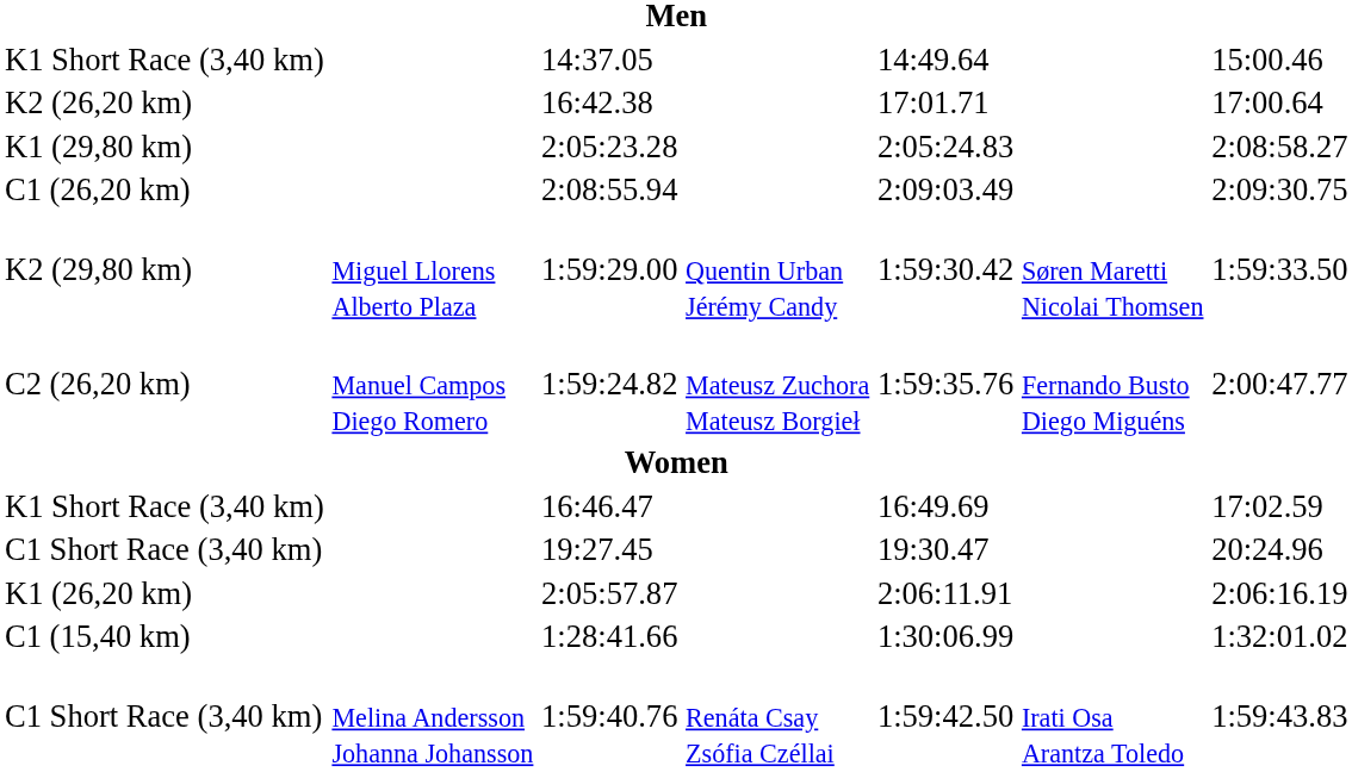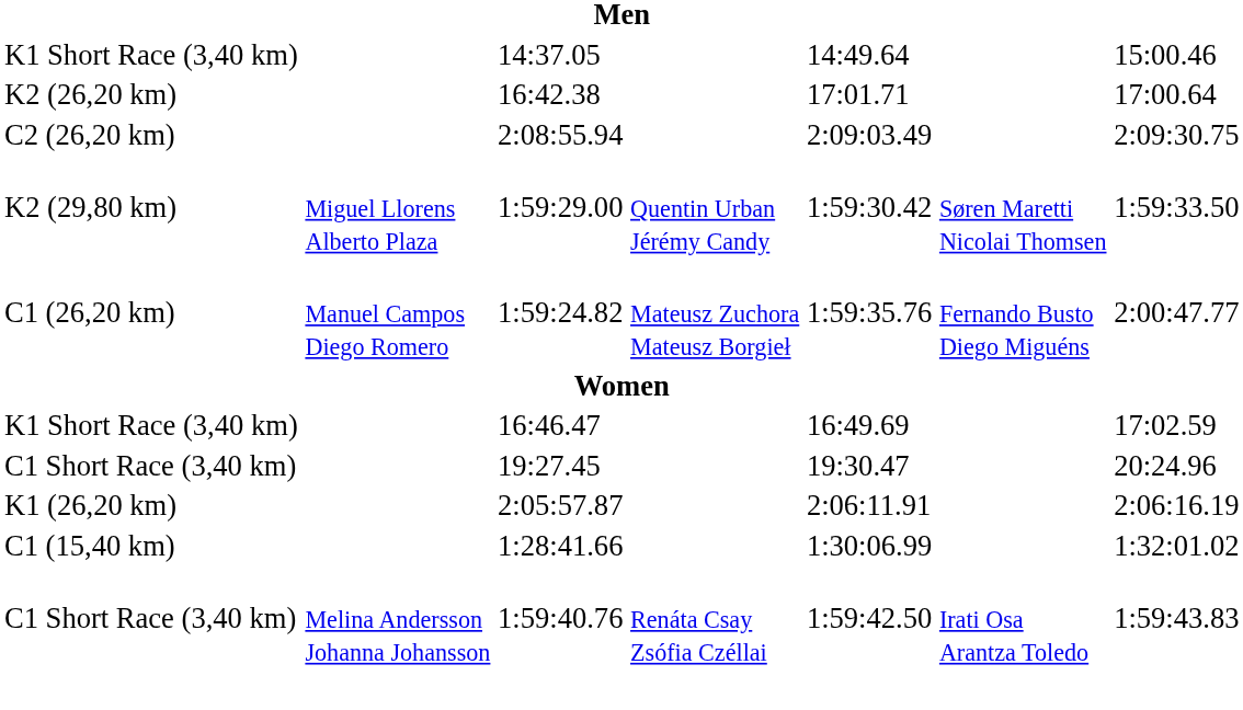 <table>
 <tr>
 <th colspan=7>Men</th>
 </tr>
 <tr>
 <td>K1 Short Race (3,40 km)</td>
 <td></td>
 <td>14:37.05</td>
 <td></td>
 <td>14:49.64</td>
 <td></td>
 <td>15:00.46</td>
 </tr>
 <tr>
 <td>K2 (26,20 km)</td>
 <td></td>
 <td>16:42.38</td>
 <td></td>
 <td>17:01.71</td>
 <td></td>
 <td>17:00.64</td>
 </tr>
 <tr>
-<td>K1 (29,80 km)</td>
-<td></td>
-<td>2:05:23.28</td>
-<td></td>
-<td>2:05:24.83</td>
-<td></td>
-<td>2:08:58.27</td>
-</tr>
-<tr>
-<td>C1 (26,20 km)</td>
+<td>C2 (26,20 km)</td>
 <td></td>
 <td>2:08:55.94</td>
 <td></td>
 <td>2:09:03.49</td>
 <td></td>
 <td>2:09:30.75</td>
 </tr>
 <tr>
 <td>K2 (29,80 km)</td>
 <td><br><small><a href='#'>Miguel Llorens</a><br><a href='#'>Alberto Plaza</a></small></td>
 <td>1:59:29.00</td>
 <td><br><small><a href='#'>Quentin Urban</a><br><a href='#'>Jérémy Candy</a></small></td>
 <td>1:59:30.42</td>
 <td><br><small><a href='#'>Søren Maretti</a><br><a href='#'>Nicolai Thomsen</a></small></td>
 <td>1:59:33.50</td>
 </tr>
 <tr>
-<td>C2 (26,20 km)</td>
+<td>C1 (26,20 km)</td>
 <td><br><small><a href='#'>Manuel Campos</a><br><a href='#'>Diego Romero</a></small></td>
 <td>1:59:24.82</td>
 <td><br><small><a href='#'>Mateusz Zuchora</a><br><a href='#'>Mateusz Borgieł</a></small></td>
 <td>1:59:35.76</td>
 <td><br><small><a href='#'>Fernando Busto</a><br><a href='#'>Diego Miguéns</a></small></td>
 <td>2:00:47.77</td>
 </tr>
 <tr>
 <th colspan=7>Women</th>
 </tr>
 <tr>
 <td>K1 Short Race (3,40 km)</td>
 <td></td>
 <td>16:46.47</td>
 <td></td>
 <td>16:49.69</td>
 <td></td>
 <td>17:02.59</td>
 </tr>
 <tr>
 <td>C1 Short Race (3,40 km)</td>
 <td></td>
 <td>19:27.45</td>
 <td></td>
 <td>19:30.47</td>
 <td></td>
 <td>20:24.96</td>
 </tr>
 <tr>
 <td>K1 (26,20 km)</td>
 <td></td>
 <td>2:05:57.87</td>
 <td></td>
 <td>2:06:11.91</td>
 <td></td>
 <td>2:06:16.19</td>
 </tr>
 <tr>
 <td>C1 (15,40 km)</td>
 <td></td>
 <td>1:28:41.66</td>
 <td></td>
 <td>1:30:06.99</td>
 <td></td>
 <td>1:32:01.02</td>
 </tr>
 <tr>
 <td>C1 Short Race (3,40 km)</td>
 <td><br><small><a href='#'>Melina Andersson</a><br><a href='#'>Johanna Johansson</a></small></td>
 <td>1:59:40.76</td>
 <td><br><small><a href='#'>Renáta Csay</a><br><a href='#'>Zsófia Czéllai</a></small></td>
 <td>1:59:42.50</td>
 <td><br><small><a href='#'>Irati Osa</a><br><a href='#'>Arantza Toledo</a></small></td>
 <td>1:59:43.83</td>
 </tr>
 </table>
